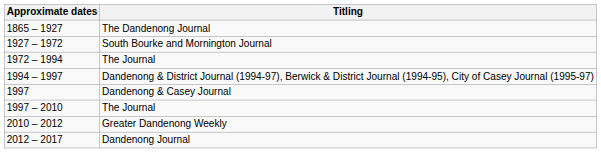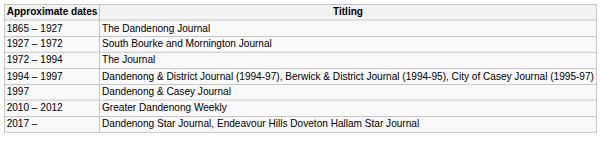 <table class="wikitable">
 <tr>
 <th>Approximate dates</th>
 <th>Titling</th>
 </tr>
 <tr>
 <td>1865 – 1927</td>
 <td>The Dandenong Journal</td>
 </tr>
 <tr>
 <td>1927 – 1972</td>
 <td>South Bourke and Mornington Journal</td>
 </tr>
 <tr>
 <td>1972 – 1994</td>
 <td>The Journal</td>
 </tr>
 <tr>
 <td>1994 – 1997</td>
 <td>Dandenong & District Journal (1994-97), Berwick & District Journal (1994-95), City of Casey Journal (1995-97)</td>
 </tr>
 <tr>
 <td>1997</td>
 <td>Dandenong & Casey Journal</td>
 </tr>
 <tr>
-<td>1997 – 2010</td>
-<td>The Journal</td>
-</tr>
-<tr>
 <td>2010 – 2012</td>
 <td>Greater Dandenong Weekly</td>
 </tr>
-<tr>
-<td>2012 – 2017</td>
-<td>Dandenong Journal</td>
+<tr 2010-present>
+<td>2017 –</td>
+<td>Dandenong Star Journal, Endeavour Hills Doveton Hallam Star Journal</td>
 </tr>
 </table>
